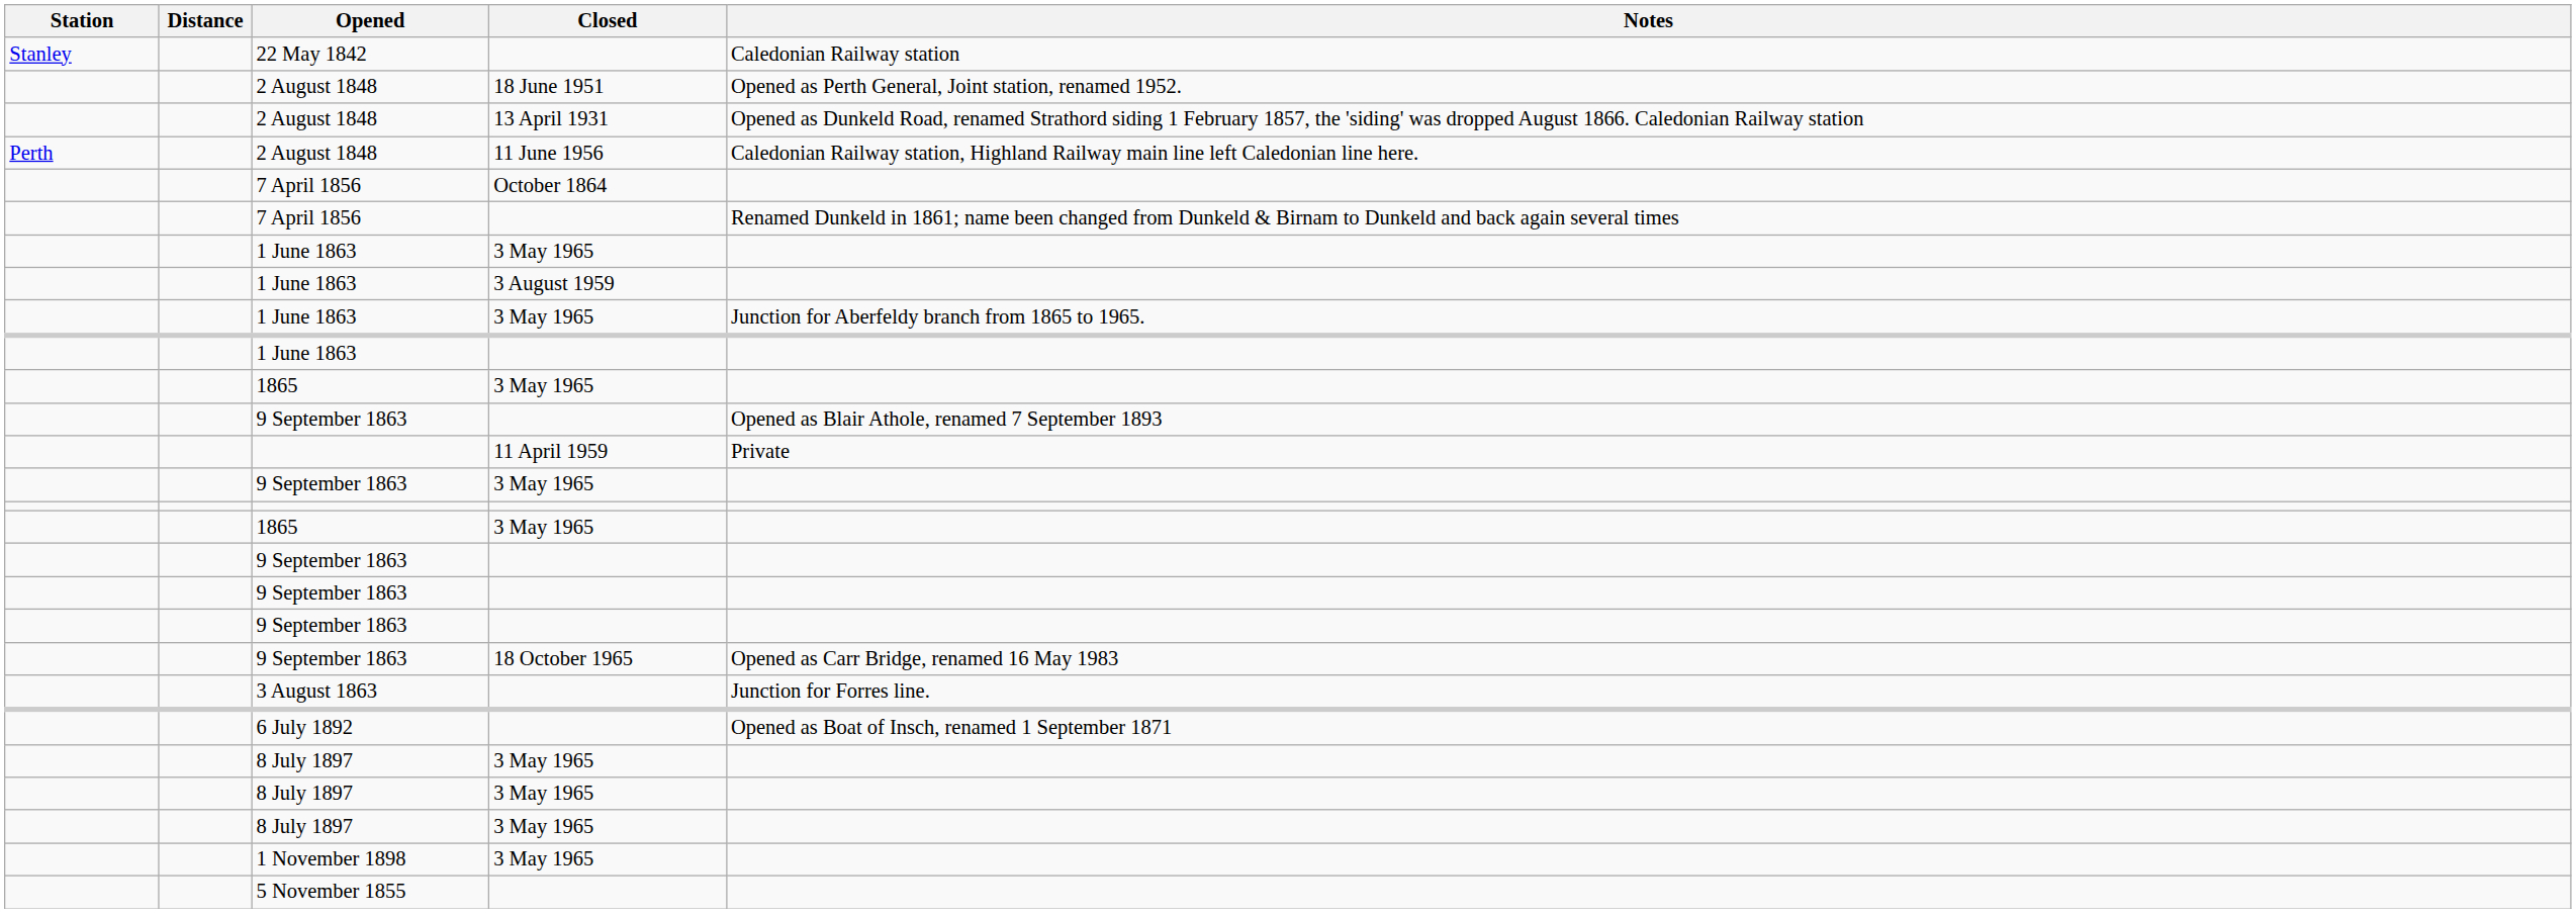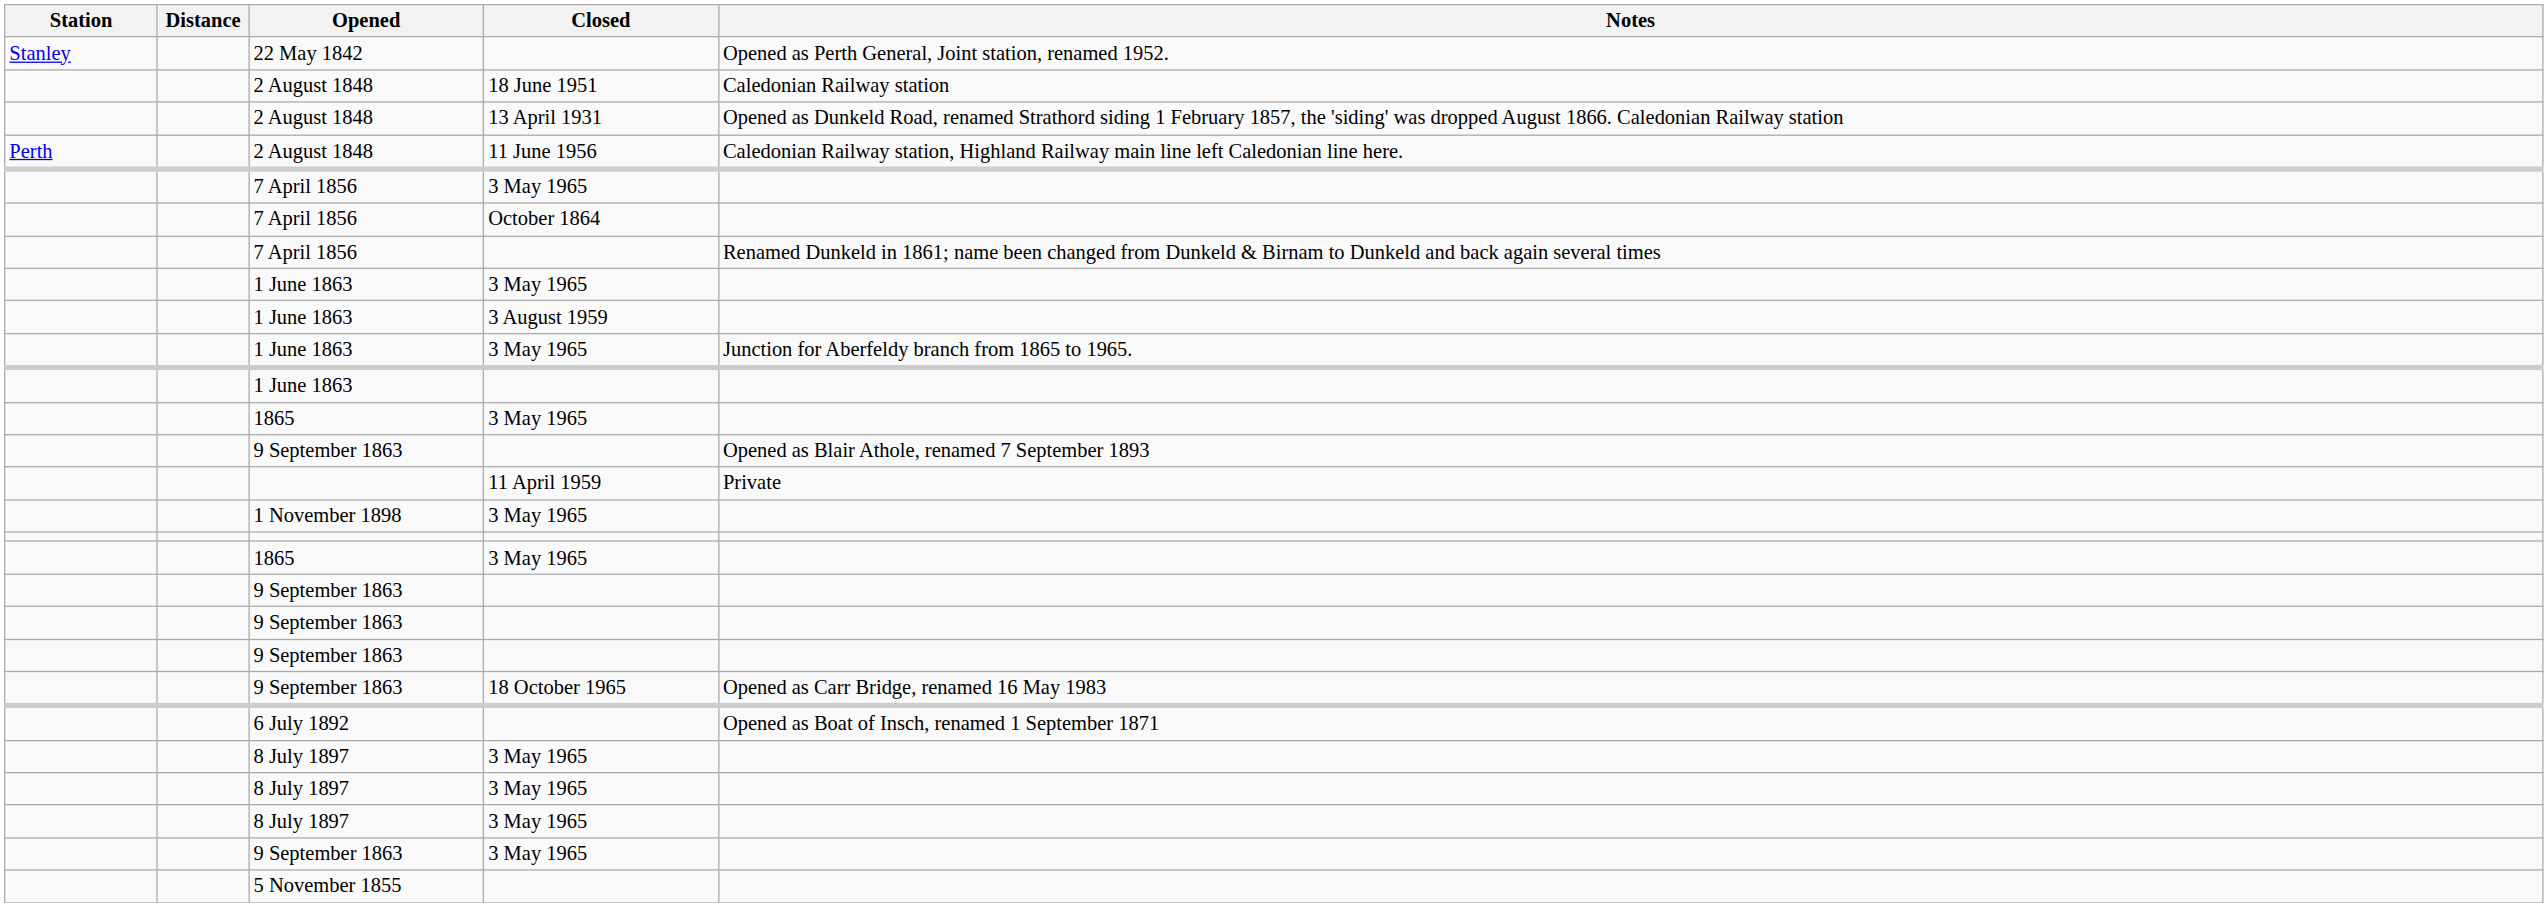 <table class="wikitable" style="width:100%; margin-right:0;">
 <tr>
 <th scope="col" style="width:7em; text-align:center;">Station</th>
 <th scope="col" style="width:4em; text-align:center;">Distance</th>
 <th scope="col" style="width:11em;">Opened</th>
 <th scope="col" style="width:11em;">Closed</th>
 <th scope="col" class="unsortable">Notes</th>
 </tr>
 <tr>
 <td><a href='#'>Stanley</a></td>
 <td></td>
 <td>22 May 1842</td>
 <td></td>
-<td>Caledonian Railway station</td>
+<td>Opened as Perth General, Joint station, renamed 1952.</td>
 </tr>
 <tr>
 <td></td>
 <td></td>
 <td>2 August 1848</td>
 <td>18 June 1951</td>
-<td>Opened as Perth General, Joint station, renamed 1952.</td>
+<td>Caledonian Railway station</td>
 </tr>
 <tr>
 <td></td>
 <td></td>
 <td>2 August 1848</td>
 <td>13 April 1931</td>
 <td>Opened as Dunkeld Road, renamed Strathord siding 1 February 1857, the 'siding' was dropped August 1866. Caledonian Railway station</td>
 </tr>
 <tr>
 <td><a href='#'>Perth</a></td>
 <td></td>
 <td>2 August 1848</td>
 <td>11 June 1956</td>
 <td>Caledonian Railway station, Highland Railway main line left Caledonian line here.</td>
+</tr>
+<tr style="border-top:4px solid #ccc">
+<td></td>
+<td></td>
+<td>7 April 1856</td>
+<td>3 May 1965</td>
+<td></td>
 </tr>
 <tr>
 <td></td>
 <td></td>
 <td>7 April 1856</td>
 <td>October 1864</td>
 <td></td>
 </tr>
 <tr>
 <td></td>
 <td></td>
 <td>7 April 1856</td>
 <td></td>
 <td>Renamed Dunkeld in 1861; name been changed from Dunkeld & Birnam to Dunkeld and back again several times</td>
 </tr>
 <tr>
 <td></td>
 <td></td>
 <td>1 June 1863</td>
 <td>3 May 1965</td>
 <td></td>
 </tr>
 <tr>
 <td></td>
 <td></td>
 <td>1 June 1863</td>
 <td>3 August 1959</td>
 <td></td>
 </tr>
 <tr>
 <td></td>
 <td></td>
 <td>1 June 1863</td>
 <td>3 May 1965</td>
 <td>Junction for Aberfeldy branch from 1865 to 1965.</td>
 </tr>
 <tr style="border-top:4px solid #ccc">
 <td></td>
 <td></td>
 <td>1 June 1863</td>
 <td></td>
 <td></td>
 </tr>
 <tr>
 <td></td>
 <td></td>
 <td>1865</td>
 <td>3 May 1965</td>
 <td></td>
 </tr>
 <tr>
 <td></td>
 <td></td>
 <td>9 September 1863</td>
 <td></td>
 <td>Opened as Blair Athole, renamed 7 September 1893</td>
 </tr>
 <tr>
 <td></td>
 <td></td>
 <td></td>
 <td>11 April 1959</td>
 <td>Private</td>
 </tr>
 <tr>
 <td></td>
 <td></td>
-<td>9 September 1863</td>
+<td>1 November 1898</td>
 <td>3 May 1965</td>
 <td></td>
 </tr>
 <tr>
 <td></td>
 <td></td>
 <td></td>
 <td></td>
 <td></td>
 </tr>
 <tr>
 <td></td>
 <td></td>
 <td>1865</td>
 <td>3 May 1965</td>
 <td></td>
 </tr>
 <tr>
 <td></td>
 <td></td>
 <td>9 September 1863</td>
 <td></td>
 <td></td>
 </tr>
 <tr>
 <td></td>
 <td></td>
 <td>9 September 1863</td>
 <td></td>
 <td></td>
 </tr>
 <tr>
 <td></td>
 <td></td>
 <td>9 September 1863</td>
 <td></td>
 <td></td>
 </tr>
 <tr>
 <td></td>
 <td></td>
 <td>9 September 1863</td>
 <td>18 October 1965</td>
 <td>Opened as Carr Bridge, renamed 16 May 1983</td>
 </tr>
-<tr>
-<td></td>
-<td></td>
-<td>3 August 1863</td>
-<td></td>
-<td>Junction for Forres line.</td>
-</tr>
 <tr style="border-top:4px solid #ccc">
 <td></td>
 <td></td>
 <td>6 July 1892</td>
 <td></td>
 <td>Opened as Boat of Insch, renamed 1 September 1871</td>
 </tr>
 <tr>
 <td></td>
 <td></td>
 <td>8 July 1897</td>
 <td>3 May 1965</td>
 <td></td>
 </tr>
 <tr>
 <td></td>
 <td></td>
 <td>8 July 1897</td>
 <td>3 May 1965</td>
 <td></td>
 </tr>
 <tr>
 <td></td>
 <td></td>
 <td>8 July 1897</td>
 <td>3 May 1965</td>
 <td></td>
 </tr>
 <tr>
 <td></td>
 <td></td>
-<td>1 November 1898</td>
+<td>9 September 1863</td>
 <td>3 May 1965</td>
 <td></td>
 </tr>
 <tr>
 <td></td>
 <td></td>
 <td>5 November 1855</td>
 <td></td>
 <td></td>
 </tr>
 <tr>
 </tr>
 </table>
